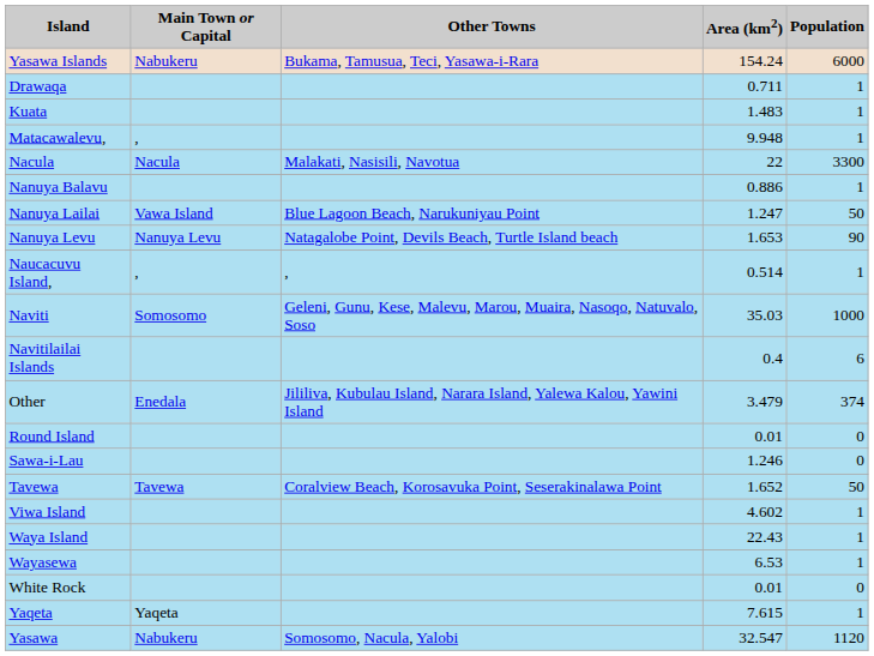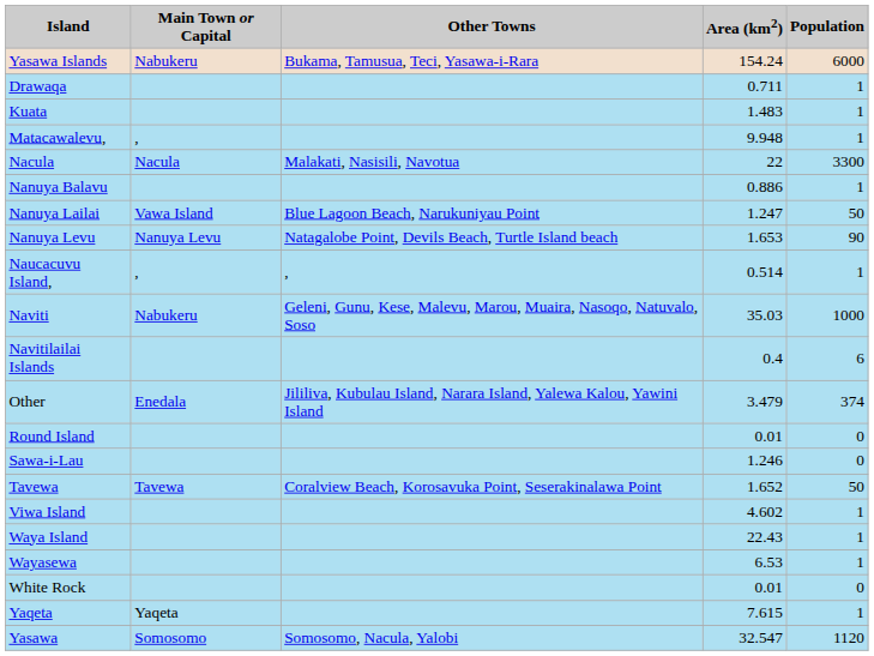 <table class="wikitable sortable">
 <tr>
 <th style="background: #CCC;" class="unsortable">Island</th>
 <th style="background: #CCC;" class="unsortable">Main Town <em>or</em> Capital</th>
 <th style="background: #CCC;" class="unsortable">Other Towns</th>
 <th style="background: #CCC;">Area (km<sup>2</sup>)</th>
 <th style="background: #CCC;">Population</th>
 </tr>
 <tr style="background:#F2E0CE;">
 <td><a href='#'>Yasawa Islands</a></td>
 <td><a href='#'>Nabukeru</a></td>
 <td><a href='#'>Bukama</a>, <a href='#'>Tamusua</a>, <a href='#'>Teci</a>, <a href='#'>Yasawa-i-Rara</a></td>
 <td align="right">154.24</td>
 <td align="right">6000</td>
 </tr>
 <tr style="background:#AEE0F2;">
 <td><a href='#'>Drawaqa</a></td>
 <td></td>
 <td></td>
 <td align="right">0.711</td>
 <td align="right">1</td>
 </tr>
 <tr style="background:#AEE0F2;">
 <td><a href='#'>Kuata</a></td>
 <td></td>
 <td></td>
 <td align="right">1.483</td>
 <td align="right">1</td>
 </tr>
 <tr style="background:#AEE0F2;">
 <td><a href='#'>Matacawalevu</a>,</td>
 <td>,</td>
 <td></td>
 <td align="right">9.948</td>
 <td align="right">1</td>
 </tr>
 <tr style="background:#AEE0F2;">
 <td><a href='#'>Nacula</a></td>
 <td><a href='#'>Nacula</a></td>
 <td><a href='#'>Malakati</a>, <a href='#'>Nasisili</a>, <a href='#'>Navotua</a></td>
 <td align="right">22</td>
 <td align="right">3300</td>
 </tr>
 <tr style="background:#AEE0F2;">
 <td><a href='#'>Nanuya Balavu</a></td>
 <td></td>
 <td></td>
 <td align="right">0.886</td>
 <td align="right">1</td>
 </tr>
 <tr style="background:#AEE0F2;">
 <td><a href='#'>Nanuya Lailai</a></td>
 <td><a href='#'>Vawa Island</a></td>
 <td><a href='#'>Blue Lagoon Beach</a>, <a href='#'>Narukuniyau Point</a></td>
 <td align="right">1.247</td>
 <td align="right">50</td>
 </tr>
 <tr style="background:#AEE0F2;">
 <td><a href='#'>Nanuya Levu</a></td>
 <td><a href='#'>Nanuya Levu</a></td>
 <td><a href='#'>Natagalobe Point</a>, <a href='#'>Devils Beach</a>, <a href='#'>Turtle Island beach</a></td>
 <td align="right">1.653</td>
 <td align="right">90</td>
 </tr>
 <tr style="background:#AEE0F2;">
 <td><a href='#'>Naucacuvu Island</a>,</td>
 <td>,</td>
 <td>,</td>
 <td align="right">0.514</td>
 <td align="right">1</td>
 </tr>
 <tr style="background:#AEE0F2;">
 <td><a href='#'>Naviti</a></td>
-<td><a href='#'>Somosomo</a></td>
+<td><a href='#'>Nabukeru</a></td>
 <td><a href='#'>Geleni</a>, <a href='#'>Gunu</a>, <a href='#'>Kese</a>, <a href='#'>Malevu</a>, <a href='#'>Marou</a>, <a href='#'>Muaira</a>, <a href='#'>Nasoqo</a>, <a href='#'>Natuvalo</a>, <a href='#'>Soso</a></td>
 <td align="right">35.03</td>
 <td align="right">1000</td>
 </tr>
 <tr style="background:#AEE0F2;">
 <td><a href='#'>Navitilailai Islands</a></td>
 <td></td>
 <td></td>
 <td align="right">0.4</td>
 <td align="right">6</td>
 </tr>
 <tr style="background:#AEE0F2;">
 <td>Other</td>
 <td><a href='#'>Enedala</a></td>
 <td><a href='#'>Jililiva</a>, <a href='#'>Kubulau Island</a>, <a href='#'>Narara Island</a>, <a href='#'>Yalewa Kalou</a>, <a href='#'>Yawini Island</a></td>
 <td align="right">3.479</td>
 <td align="right">374</td>
 </tr>
 <tr style="background:#AEE0F2;">
 <td><a href='#'>Round Island</a></td>
 <td></td>
 <td></td>
 <td align="right">0.01</td>
 <td align="right">0</td>
 </tr>
 <tr style="background:#AEE0F2;">
 <td><a href='#'>Sawa-i-Lau</a></td>
 <td></td>
 <td></td>
 <td align="right">1.246</td>
 <td align="right">0</td>
 </tr>
 <tr style="background:#AEE0F2;">
 <td><a href='#'>Tavewa</a></td>
 <td><a href='#'>Tavewa</a></td>
 <td><a href='#'>Coralview Beach</a>, <a href='#'>Korosavuka Point</a>, <a href='#'>Seserakinalawa Point</a></td>
 <td align="right">1.652</td>
 <td align="right">50</td>
 </tr>
 <tr style="background:#AEE0F2;">
 <td><a href='#'>Viwa Island</a></td>
 <td></td>
 <td></td>
 <td align="right">4.602</td>
 <td align="right">1</td>
 </tr>
 <tr style="background:#AEE0F2;">
 <td><a href='#'>Waya Island</a></td>
 <td></td>
 <td></td>
 <td align="right">22.43</td>
 <td align="right">1</td>
 </tr>
 <tr style="background:#AEE0F2;">
 <td><a href='#'>Wayasewa</a></td>
 <td></td>
 <td></td>
 <td align="right">6.53</td>
 <td align="right">1</td>
 </tr>
 <tr style="background:#AEE0F2;">
 <td>White Rock</td>
 <td></td>
 <td></td>
 <td align="right">0.01</td>
 <td align="right">0</td>
 </tr>
 <tr style="background:#AEE0F2;">
 <td><a href='#'>Yaqeta</a></td>
 <td>Yaqeta</td>
 <td></td>
 <td align="right">7.615</td>
 <td align="right">1</td>
 </tr>
 <tr style="background:#AEE0F2;">
 <td><a href='#'>Yasawa</a></td>
-<td><a href='#'>Nabukeru</a></td>
+<td><a href='#'>Somosomo</a></td>
 <td><a href='#'>Somosomo</a>, <a href='#'>Nacula</a>, <a href='#'>Yalobi</a></td>
 <td align="right">32.547</td>
 <td align="right">1120</td>
 </tr>
 </table>
